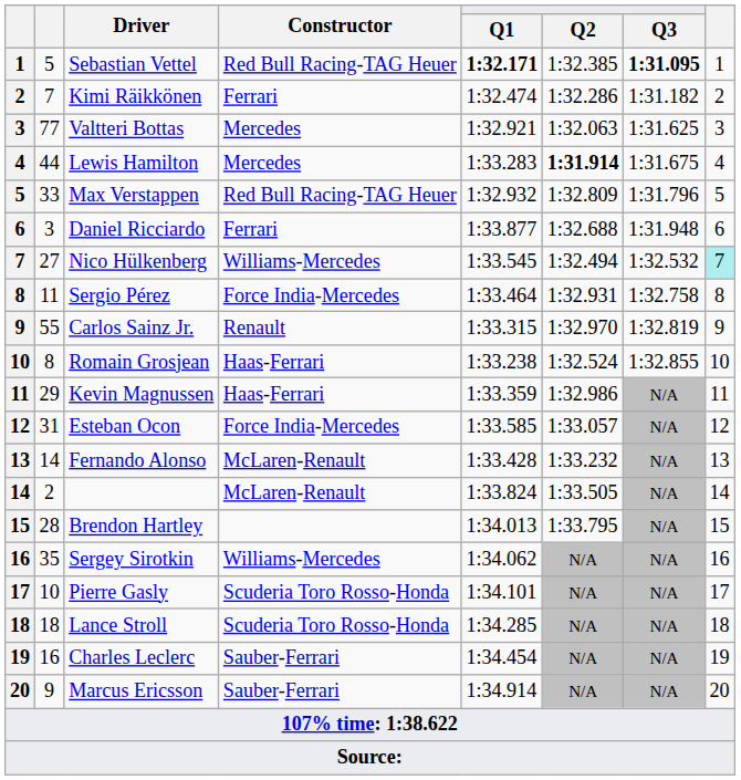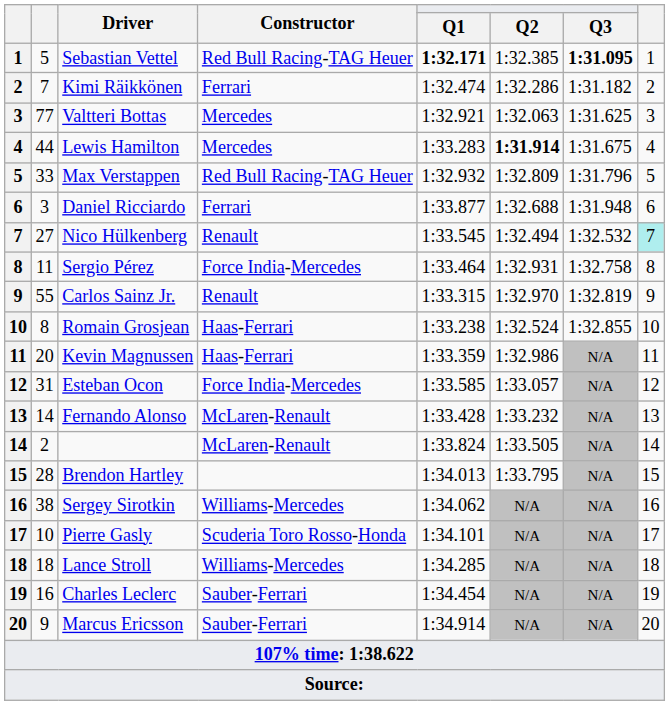 <table class="wikitable sortable" style="font-size:85%">
 <tr>
 <th rowspan=2></th>
 <th rowspan=2></th>
 <th rowspan=2>Driver</th>
 <th rowspan=2>Constructor</th>
 <th style="background:#eaecf0; text-align:center;" colspan="3"></th>
 <th rowspan=2></th>
 </tr>
 <tr>
 <th>Q1</th>
 <th>Q2</th>
 <th>Q3</th>
 </tr>
 <tr>
 <th>1</th>
 <td align="center">5</td>
 <td data-sort-value="vet"> <a href='#'>Sebastian Vettel</a></td>
 <td><a href='#'>Red Bull Racing</a>-<a href='#'>TAG Heuer</a></td>
 <td><strong>1:32.171</strong></td>
 <td>1:32.385</td>
 <td><strong>1:31.095</strong></td>
 <td align="center">1</td>
 </tr>
 <tr>
 <th>2</th>
 <td align="center">7</td>
 <td data-sort-value="rai"> <a href='#'>Kimi Räikkönen</a></td>
 <td><a href='#'>Ferrari</a></td>
 <td>1:32.474</td>
 <td>1:32.286</td>
 <td>1:31.182</td>
 <td align="center">2</td>
 </tr>
 <tr>
 <th>3</th>
 <td align="center">77</td>
 <td data-sort-value="bot"> <a href='#'>Valtteri Bottas</a></td>
 <td><a href='#'>Mercedes</a></td>
 <td>1:32.921</td>
 <td>1:32.063</td>
 <td>1:31.625</td>
 <td align="center">3</td>
 </tr>
 <tr>
 <th>4</th>
 <td align="center">44</td>
 <td data-sort-value="ham"> <a href='#'>Lewis Hamilton</a></td>
 <td><a href='#'>Mercedes</a></td>
 <td>1:33.283</td>
 <td><strong>1:31.914</strong></td>
 <td>1:31.675</td>
 <td align="center">4</td>
 </tr>
 <tr>
 <th>5</th>
 <td align="center">33</td>
 <td data-sort-value="ver"> <a href='#'>Max Verstappen</a></td>
 <td><a href='#'>Red Bull Racing</a>-<a href='#'>TAG Heuer</a></td>
 <td>1:32.932</td>
 <td>1:32.809</td>
 <td>1:31.796</td>
 <td align="center">5</td>
 </tr>
 <tr>
 <th>6</th>
 <td align="center">3</td>
 <td data-sort-value="ric"> <a href='#'>Daniel Ricciardo</a></td>
 <td><a href='#'>Ferrari</a></td>
 <td>1:33.877</td>
 <td>1:32.688</td>
 <td>1:31.948</td>
 <td align="center">6</td>
 </tr>
 <tr>
 <th>7</th>
 <td align="center">27</td>
 <td data-sort-value="hul"> <a href='#'>Nico Hülkenberg</a></td>
-<td><a href='#'>Williams</a>-<a href='#'>Mercedes</a></td>
+<td><a href='#'>Renault</a></td>
 <td>1:33.545</td>
 <td>1:32.494</td>
 <td>1:32.532</td>
 <td align="center" style="background: paleturquoise;">7</td>
 </tr>
 <tr>
 <th>8</th>
 <td align="center">11</td>
 <td data-sort-value="per"> <a href='#'>Sergio Pérez</a></td>
 <td><a href='#'>Force India</a>-<a href='#'>Mercedes</a></td>
 <td>1:33.464</td>
 <td>1:32.931</td>
 <td>1:32.758</td>
 <td align="center">8</td>
 </tr>
 <tr>
 <th>9</th>
 <td align="center">55</td>
 <td data-sort-value="sai"> <a href='#'>Carlos Sainz Jr.</a></td>
 <td><a href='#'>Renault</a></td>
 <td>1:33.315</td>
 <td>1:32.970</td>
 <td>1:32.819</td>
 <td align="center">9</td>
 </tr>
 <tr>
 <th>10</th>
 <td align="center">8</td>
 <td data-sort-value="gro"> <a href='#'>Romain Grosjean</a></td>
 <td><a href='#'>Haas</a>-<a href='#'>Ferrari</a></td>
 <td>1:33.238</td>
 <td>1:32.524</td>
 <td>1:32.855</td>
 <td align="center">10</td>
 </tr>
 <tr>
 <th>11</th>
-<td align="center">29</td>
+<td align="center">20</td>
 <td data-sort-value="mag"> <a href='#'>Kevin Magnussen</a></td>
 <td><a href='#'>Haas</a>-<a href='#'>Ferrari</a></td>
 <td>1:33.359</td>
 <td>1:32.986</td>
 <td style="background: silver" align="center" data-sort-value="11"><small>N/A</small></td>
 <td align="center">11</td>
 </tr>
 <tr>
 <th>12</th>
 <td align="center">31</td>
 <td data-sort-value="oco"> <a href='#'>Esteban Ocon</a></td>
 <td><a href='#'>Force India</a>-<a href='#'>Mercedes</a></td>
 <td>1:33.585</td>
 <td>1:33.057</td>
 <td style="background: silver" align="center" data-sort-value="12"><small>N/A</small></td>
 <td align="center">12</td>
 </tr>
 <tr>
 <th>13</th>
 <td align="center">14</td>
 <td data-sort-value="alo"> <a href='#'>Fernando Alonso</a></td>
 <td><a href='#'>McLaren</a>-<a href='#'>Renault</a></td>
 <td>1:33.428</td>
 <td>1:33.232</td>
 <td style="background: silver" align="center" data-sort-value="13"><small>N/A</small></td>
 <td align="center">13</td>
 </tr>
 <tr>
 <th>14</th>
 <td align="center">2</td>
 <td data-sort-value="van"></td>
 <td><a href='#'>McLaren</a>-<a href='#'>Renault</a></td>
 <td>1:33.824</td>
 <td>1:33.505</td>
 <td style="background: silver" align="center" data-sort-value="14"><small>N/A</small></td>
 <td align="center">14</td>
 </tr>
 <tr>
 <th>15</th>
 <td align="center">28</td>
 <td data-sort-value="har"> <a href='#'>Brendon Hartley</a></td>
 <td></td>
 <td>1:34.013</td>
 <td>1:33.795</td>
 <td style="background: silver" align="center" data-sort-value="15"><small>N/A</small></td>
 <td align="center">15</td>
 </tr>
 <tr>
 <th>16</th>
-<td align="center">35</td>
+<td align="center">38</td>
 <td data-sort-value="sir"> <a href='#'>Sergey Sirotkin</a></td>
 <td><a href='#'>Williams</a>-<a href='#'>Mercedes</a></td>
 <td>1:34.062</td>
 <td style="background: silver" align="center" data-sort-value="16"><small>N/A</small></td>
 <td style="background: silver" align="center" data-sort-value="16"><small>N/A</small></td>
 <td align="center">16</td>
 </tr>
 <tr>
 <th>17</th>
 <td align="center">10</td>
 <td data-sort-value="gas"> <a href='#'>Pierre Gasly</a></td>
 <td><a href='#'>Scuderia Toro Rosso</a>-<a href='#'>Honda</a></td>
 <td>1:34.101</td>
 <td style="background: silver" align="center" data-sort-value="17"><small>N/A</small></td>
 <td style="background: silver" align="center" data-sort-value="17"><small>N/A</small></td>
 <td align="center">17</td>
 </tr>
 <tr>
 <th>18</th>
 <td align="center">18</td>
 <td data-sort-value="str"> <a href='#'>Lance Stroll</a></td>
-<td><a href='#'>Scuderia Toro Rosso</a>-<a href='#'>Honda</a></td>
+<td><a href='#'>Williams</a>-<a href='#'>Mercedes</a></td>
 <td>1:34.285</td>
 <td style="background: silver" align="center" data-sort-value="18"><small>N/A</small></td>
 <td style="background: silver" align="center" data-sort-value="18"><small>N/A</small></td>
 <td align="center">18</td>
 </tr>
 <tr>
 <th>19</th>
 <td align="center">16</td>
 <td data-sort-value="lec"> <a href='#'>Charles Leclerc</a></td>
 <td><a href='#'>Sauber</a>-<a href='#'>Ferrari</a></td>
 <td>1:34.454</td>
 <td style="background: silver" align="center" data-sort-value="19"><small>N/A</small></td>
 <td style="background: silver" align="center" data-sort-value="19"><small>N/A</small></td>
 <td align="center">19</td>
 </tr>
 <tr>
 <th>20</th>
 <td align="center">9</td>
 <td data-sort-value="eri"> <a href='#'>Marcus Ericsson</a></td>
 <td><a href='#'>Sauber</a>-<a href='#'>Ferrari</a></td>
 <td>1:34.914</td>
 <td style="background: silver" align="center" data-sort-value="20"><small>N/A</small></td>
 <td style="background: silver" align="center" data-sort-value="20"><small>N/A</small></td>
 <td align="center">20</td>
 </tr>
 <tr class="sortbottom">
 <td style="background:#eaecf0; text-align:center;" colspan="8"><strong><a href='#'>107% time</a>: 1:38.622</strong></td>
 </tr>
 <tr class="sortbottom">
 <td style="background:#eaecf0; text-align:center;" colspan="8"><strong>Source:</strong></td>
 </tr>
 </table>
